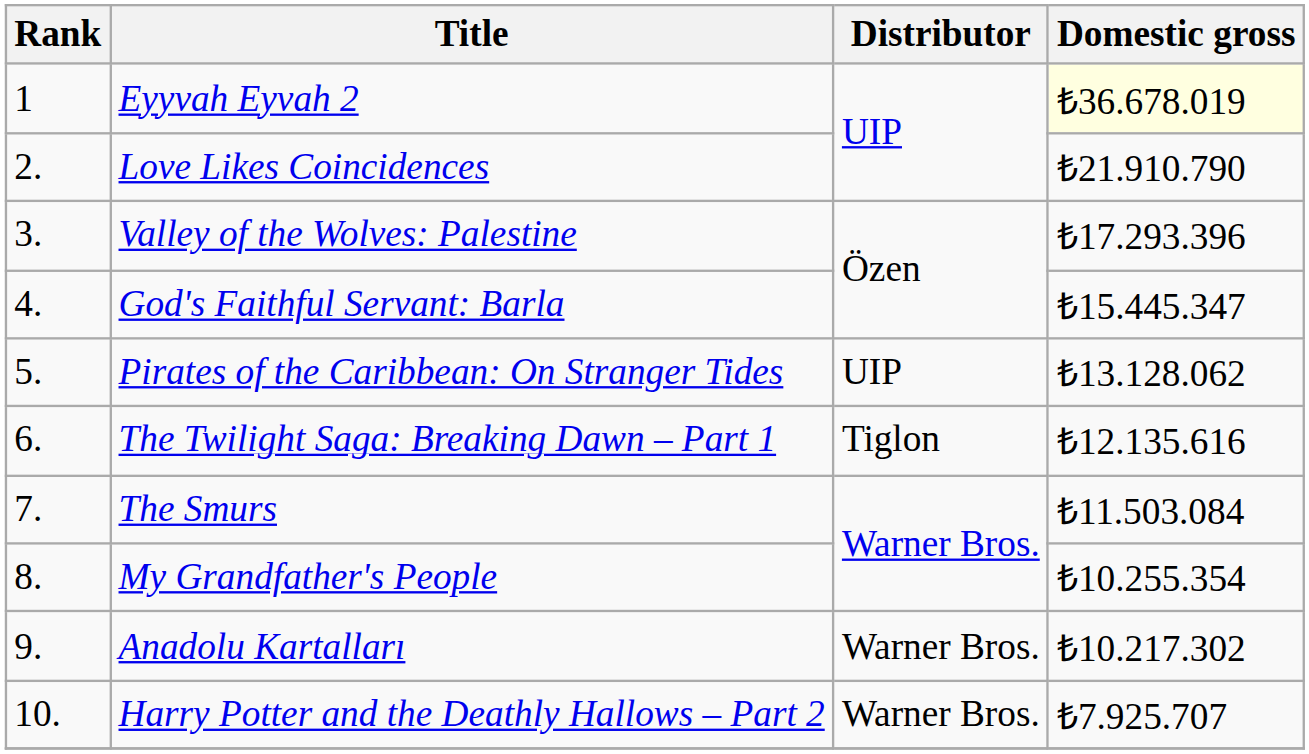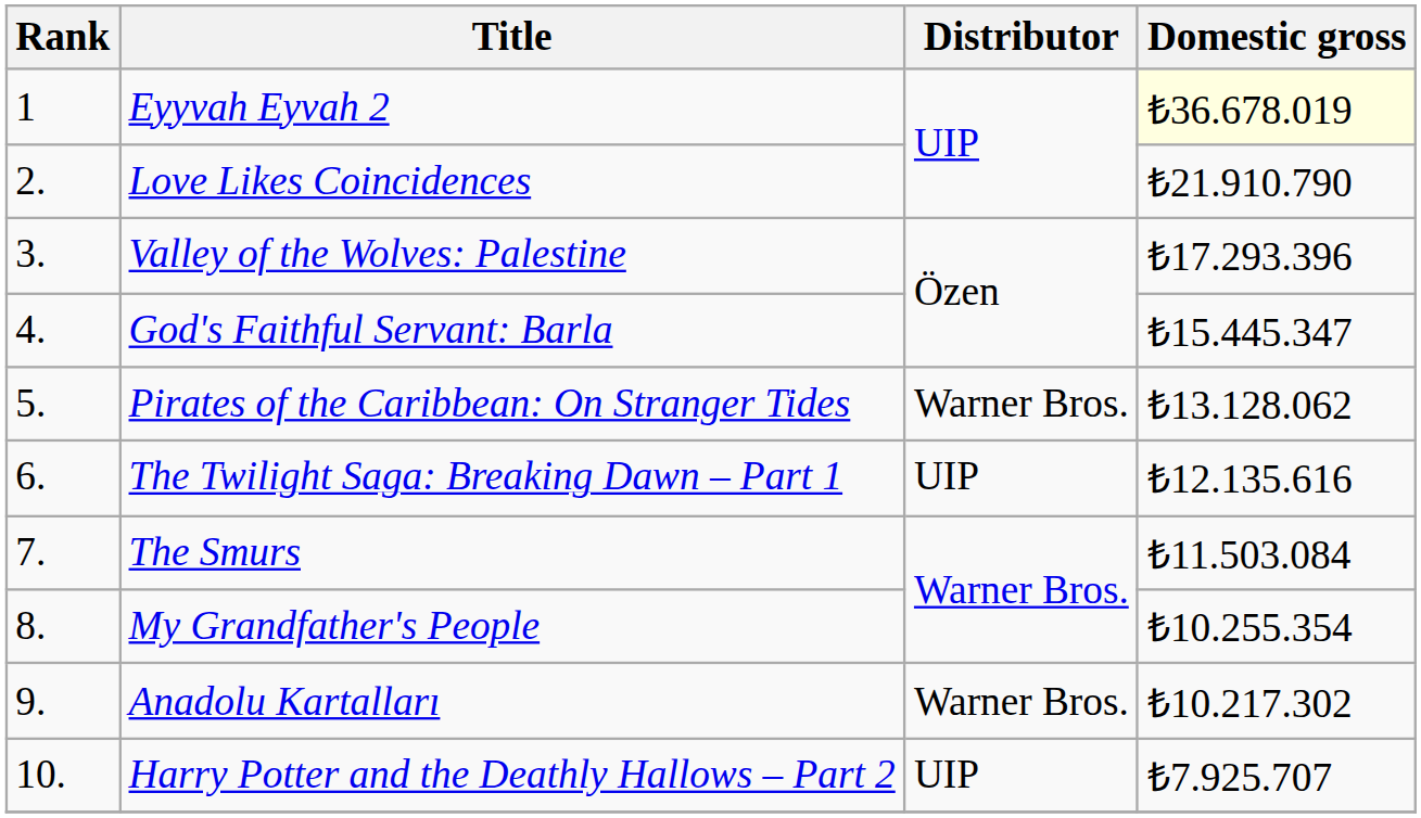 <table class="wikitable sortable" style="margin:auto; margin:auto;">
 <tr>
 <th>Rank</th>
 <th>Title</th>
 <th>Distributor</th>
 <th>Domestic gross</th>
 </tr>
 <tr>
 <td>1</td>
 <td><em><a href='#'>Eyyvah Eyvah 2</a></em></td>
 <td rowspan="2"><a href='#'>UIP</a></td>
 <td style="background: lightyellow;">₺36.678.019</td>
 </tr>
 <tr>
 <td>2.</td>
 <td><em><a href='#'>Love Likes Coincidences</a></em></td>
 <td>₺21.910.790</td>
 </tr>
 <tr>
 <td>3.</td>
 <td><em><a href='#'>Valley of the Wolves: Palestine</a></em></td>
 <td rowspan="2">Özen</td>
 <td>₺17.293.396</td>
 </tr>
 <tr>
 <td>4.</td>
 <td><em><a href='#'>God's Faithful Servant: Barla</a></em></td>
 <td>₺15.445.347</td>
 </tr>
 <tr>
 <td>5.</td>
 <td><em><a href='#'>Pirates of the Caribbean: On Stranger Tides</a></em></td>
-<td>UIP</td>
+<td>Warner Bros.</td>
 <td>₺13.128.062</td>
 </tr>
 <tr>
 <td>6.</td>
 <td><em><a href='#'>The Twilight Saga: Breaking Dawn – Part 1</a></em></td>
-<td>Tiglon</td>
+<td>UIP</td>
 <td>₺12.135.616</td>
 </tr>
 <tr>
 <td>7.</td>
 <td><em><a href='#'>The Smurs</a></em></td>
 <td rowspan="2"><a href='#'>Warner Bros.</a></td>
 <td>₺11.503.084</td>
 </tr>
 <tr>
 <td>8.</td>
 <td><em><a href='#'>My Grandfather's People</a></em></td>
 <td>₺10.255.354</td>
 </tr>
 <tr>
 <td>9.</td>
 <td><em><a href='#'>Anadolu Kartalları</a></em></td>
 <td>Warner Bros.</td>
 <td>₺10.217.302</td>
 </tr>
 <tr>
 <td>10.</td>
 <td><em><a href='#'>Harry Potter and the Deathly Hallows – Part 2</a></em></td>
-<td>Warner Bros.</td>
+<td>UIP</td>
 <td>₺7.925.707</td>
 </tr>
 <tr>
 </tr>
 </table>
